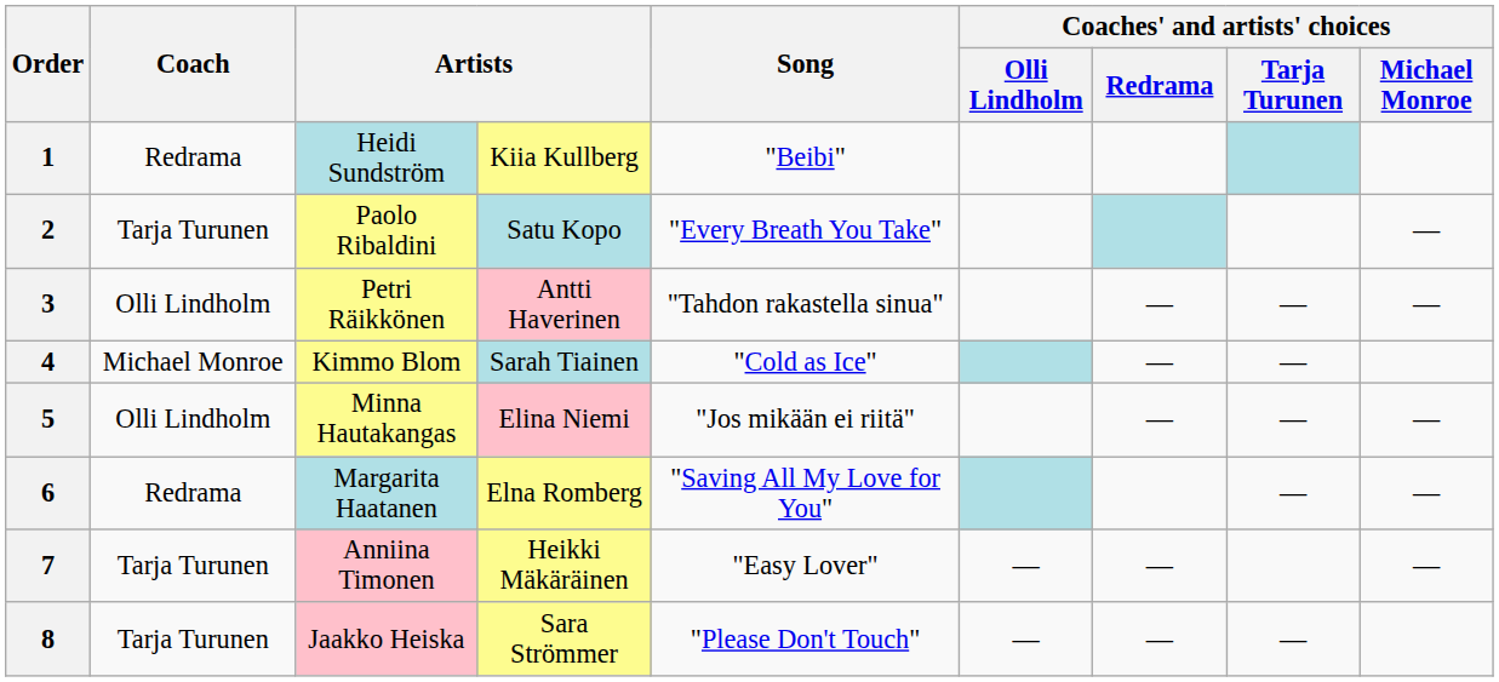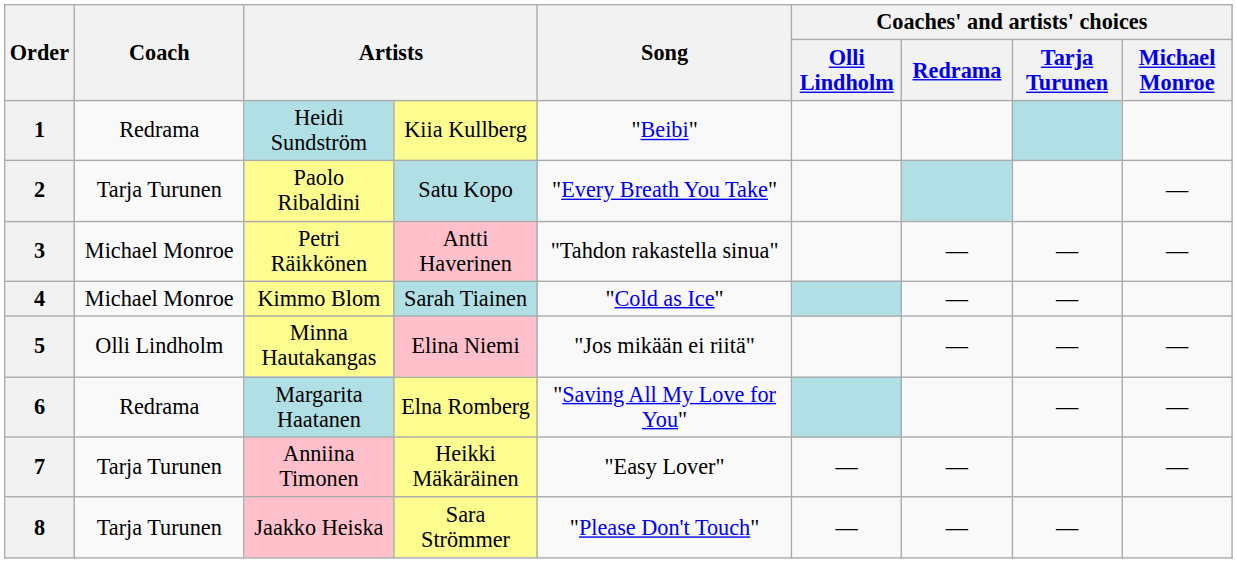 <table class="wikitable" style="text-align:center; width:100%;">
 <tr>
 <th scope="col" style="width:05%;" rowspan=2>Order</th>
 <th scope="col" style="width:14%;" rowspan=2>Coach</th>
 <th scope="col" style="width:24%;" colspan=2 rowspan=2>Artists</th>
 <th scope="col" style="width:21%;" rowspan=2>Song</th>
 <th scope="col" style="width:36%;" colspan=4>Coaches' and artists' choices</th>
 </tr>
 <tr>
 <th style="width:09%;"><a href='#'>Olli Lindholm</a></th>
 <th style="width:09%;"><a href='#'>Redrama</a></th>
 <th style="width:09%;"><a href='#'>Tarja Turunen</a></th>
 <th style="width:09%;"><a href='#'>Michael Monroe</a></th>
 </tr>
 <tr>
 <th scope="col">1</th>
 <td>Redrama</td>
 <td style="background:#B0E0E6; text-align:center;">Heidi Sundström</td>
 <td style="background:#fdfc8f; text-align:center;">Kiia Kullberg</td>
 <td>"<a href='#'>Beibi</a>"</td>
 <td><strong></strong></td>
 <td></td>
 <td style="background:#b0e0e6;"><strong></strong></td>
 <td><strong></strong></td>
 </tr>
 <tr>
 <th scope="col">2</th>
 <td>Tarja Turunen</td>
 <td style="background:#fdfc8f; text-align:center;">Paolo Ribaldini</td>
 <td style="background:#B0E0E6; text-align:center;">Satu Kopo</td>
 <td>"<a href='#'>Every Breath You Take</a>"</td>
 <td><strong></strong></td>
 <td style="background:#b0e0e6;"><strong></strong></td>
 <td></td>
 <td>—</td>
 </tr>
 <tr>
 <th scope="col">3</th>
-<td>Olli Lindholm</td>
+<td>Michael Monroe</td>
 <td style="background:#fdfc8f; text-align:center;">Petri Räikkönen</td>
 <td style="background:pink; text-align:center;">Antti Haverinen</td>
 <td>"Tahdon rakastella sinua"</td>
 <td></td>
 <td>—</td>
 <td>—</td>
 <td>—</td>
 </tr>
 <tr>
 <th scope="col">4</th>
 <td>Michael Monroe</td>
 <td style="background:#fdfc8f; text-align:center;">Kimmo Blom</td>
 <td style="background:#B0E0E6; text-align:center;">Sarah Tiainen</td>
 <td>"<a href='#'>Cold as Ice</a>"</td>
 <td style="background:#b0e0e6;"><strong></strong></td>
 <td>—</td>
 <td>—</td>
 <td></td>
 </tr>
 <tr>
 <th scope="col">5</th>
 <td>Olli Lindholm</td>
 <td style="background:#fdfc8f; text-align:center;">Minna Hautakangas</td>
 <td style="background:pink; text-align:center;">Elina Niemi</td>
 <td>"Jos mikään ei riitä"</td>
 <td></td>
 <td>—</td>
 <td>—</td>
 <td>—</td>
 </tr>
 <tr>
 <th scope="col">6</th>
 <td>Redrama</td>
 <td style="background:#B0E0E6; text-align:center;">Margarita Haatanen</td>
 <td style="background:#fdfc8f; text-align:center;">Elna Romberg</td>
 <td>"<a href='#'>Saving All My Love for You</a>"</td>
 <td style="background:#b0e0e6;"><strong></strong></td>
 <td></td>
 <td>—</td>
 <td>—</td>
 </tr>
 <tr>
 <th scope="col">7</th>
 <td>Tarja Turunen</td>
 <td style="background:pink; text-align:center;">Anniina Timonen</td>
 <td style="background:#fdfc8f; text-align:center;">Heikki Mäkäräinen</td>
 <td>"Easy Lover"</td>
 <td>—</td>
 <td>—</td>
 <td></td>
 <td>—</td>
 </tr>
 <tr>
 <th scope="col">8</th>
 <td>Tarja Turunen</td>
 <td style="background:pink; text-align:center;">Jaakko Heiska</td>
 <td style="background:#fdfc8f; text-align:center;">Sara Strömmer</td>
 <td>"<a href='#'>Please Don't Touch</a>"</td>
 <td>—</td>
 <td>—</td>
 <td>—</td>
 <td></td>
 </tr>
 </table>
